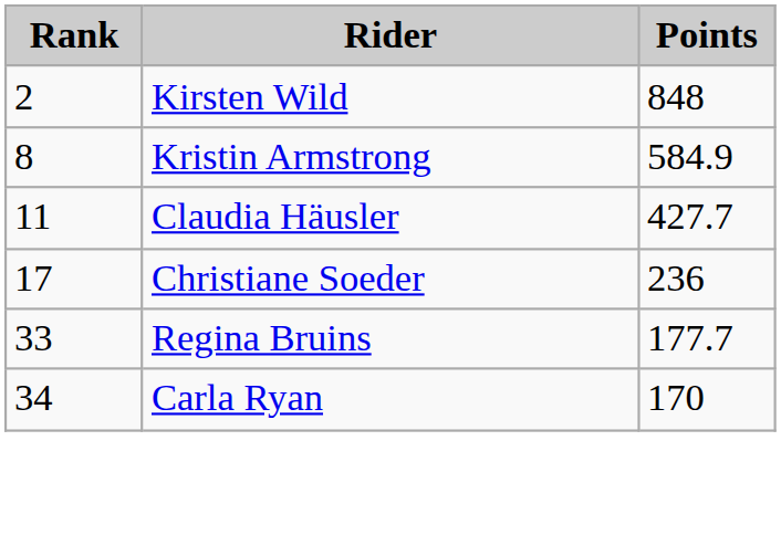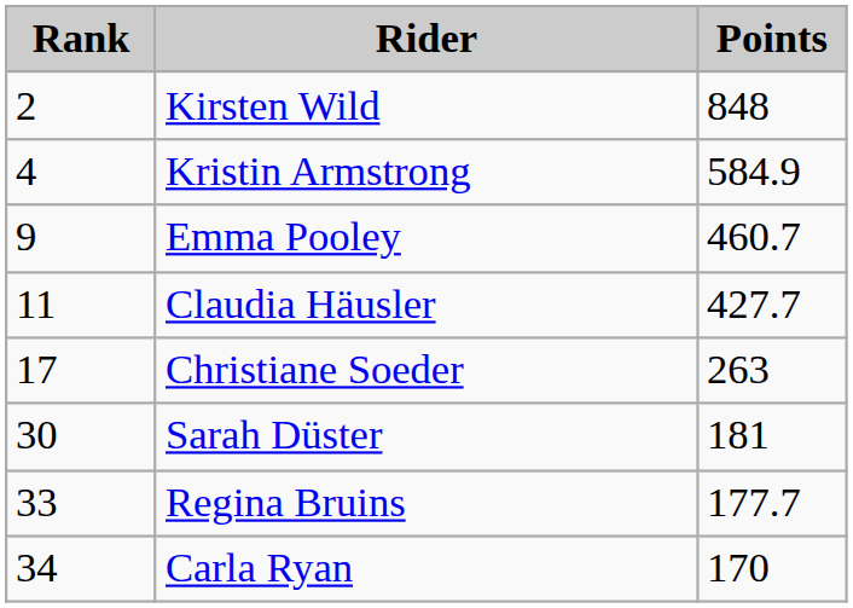 <table class="wikitable alternance" style="text-align:left;">
 <tr>
 <th scope="col" style="background-color:#CCCCCC; width:50px;">Rank</th>
 <th scope="col" style="background-color:#CCCCCC; width:200px;">Rider</th>
 <th scope="col" style="background-color:#CCCCCC; width:50px;">Points</th>
 </tr>
 <tr>
 <td>2</td>
 <td>  <a href='#'>Kirsten Wild</a></td>
 <td>848</td>
 </tr>
 <tr>
-<td>8</td>
+<td>4</td>
 <td> <a href='#'>Kristin Armstrong</a></td>
 <td>584.9</td>
+</tr>
+<tr>
+<td>9</td>
+<td>  <a href='#'>Emma Pooley</a></td>
+<td>460.7</td>
 </tr>
 <tr>
 <td>11</td>
 <td> <a href='#'>Claudia Häusler</a></td>
 <td>427.7</td>
 </tr>
 <tr>
 <td>17</td>
 <td> <a href='#'>Christiane Soeder</a></td>
-<td>236</td>
+<td>263</td>
+</tr>
+<tr>
+<td>30</td>
+<td> <a href='#'>Sarah Düster</a></td>
+<td>181</td>
 </tr>
 <tr>
 <td>33</td>
 <td>  <a href='#'>Regina Bruins</a></td>
 <td>177.7</td>
 </tr>
 <tr>
 <td>34</td>
 <td> <a href='#'>Carla Ryan</a></td>
 <td>170</td>
 </tr>
 </table>
